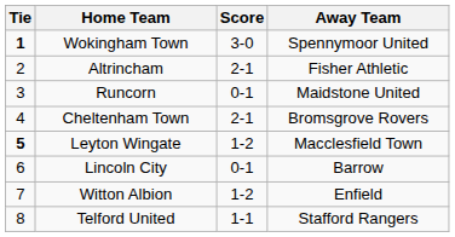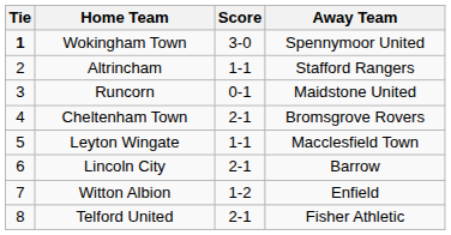 <table class="wikitable" style="text-align:center;">
 <tr>
 <th width=20>Tie</th>
 <th width=175>Home Team</th>
 <th width=20>Score</th>
 <th width=175>Away Team</th>
 </tr>
 <tr>
 <td><strong>1</strong></td>
 <td>Wokingham Town</td>
 <td>3-0</td>
 <td>Spennymoor United</td>
 </tr>
 <tr>
 <td>2</td>
 <td>Altrincham</td>
-<td>2-1</td>
-<td>Fisher Athletic</td>
+<td>1-1</td>
+<td>Stafford Rangers</td>
 </tr>
 <tr>
 <td>3</td>
 <td>Runcorn</td>
 <td>0-1</td>
 <td>Maidstone United</td>
 </tr>
 <tr>
 <td>4</td>
 <td>Cheltenham Town</td>
 <td>2-1</td>
 <td>Bromsgrove Rovers</td>
 </tr>
 <tr>
-<td><strong>5</strong></td>
+<td>5</td>
 <td>Leyton Wingate</td>
-<td>1-2</td>
+<td>1-1</td>
 <td>Macclesfield Town</td>
 </tr>
 <tr>
 <td>6</td>
 <td>Lincoln City</td>
-<td>0-1</td>
+<td>2-1</td>
 <td>Barrow</td>
 </tr>
 <tr>
 <td>7</td>
 <td>Witton Albion</td>
 <td>1-2</td>
 <td>Enfield</td>
 </tr>
 <tr>
 <td>8</td>
 <td>Telford United</td>
-<td>1-1</td>
-<td>Stafford Rangers</td>
+<td>2-1</td>
+<td>Fisher Athletic</td>
 </tr>
 </table>
